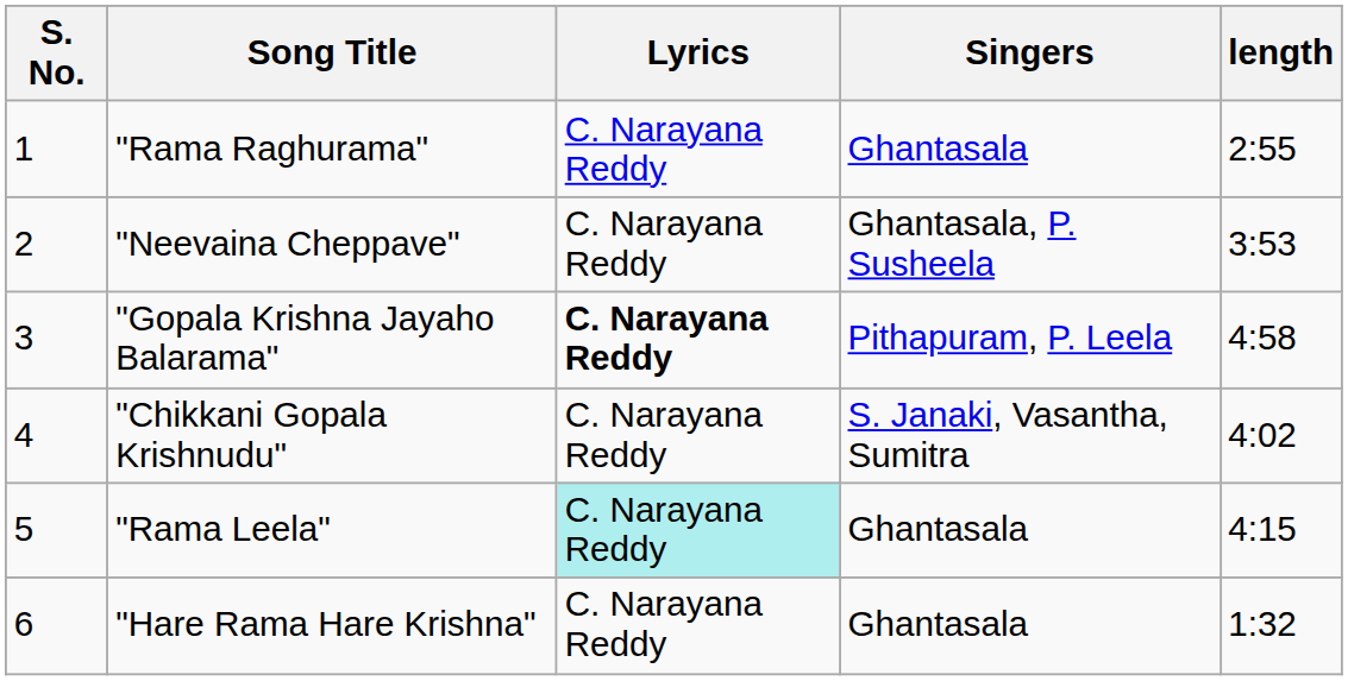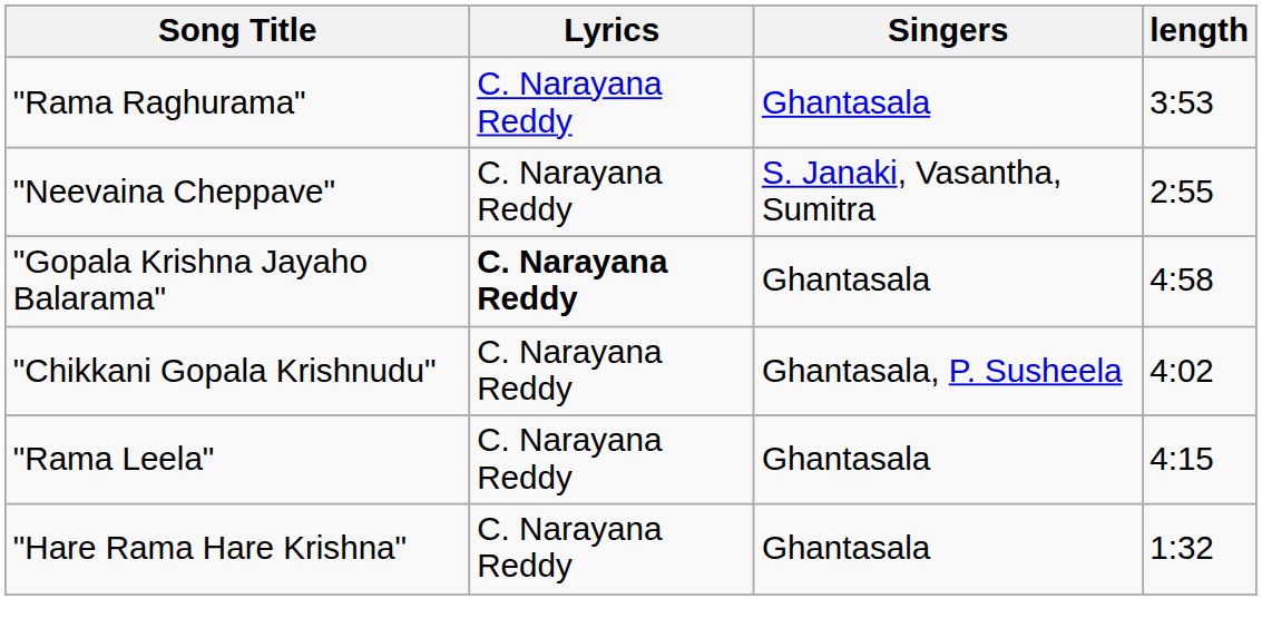 <table class="wikitable">
 <tr>
-<th>S. No.</th>
 <th>Song Title</th>
 <th>Lyrics</th>
 <th>Singers</th>
 <th>length</th>
 </tr>
 <tr>
-<td>1</td>
 <td>"Rama Raghurama"</td>
 <td><a href='#'>C. Narayana Reddy</a></td>
 <td><a href='#'>Ghantasala</a></td>
+<td>3:53</td>
+</tr>
+<tr>
+<td>"Neevaina Cheppave"</td>
+<td>C. Narayana Reddy</td>
+<td><a href='#'>S. Janaki</a>, Vasantha, Sumitra</td>
 <td>2:55</td>
 </tr>
 <tr>
-<td>2</td>
-<td>"Neevaina Cheppave"</td>
-<td>C. Narayana Reddy</td>
-<td>Ghantasala, <a href='#'>P. Susheela</a></td>
-<td>3:53</td>
-</tr>
-<tr>
-<td>3</td>
 <td>"Gopala Krishna Jayaho Balarama"</td>
 <td><strong>C. Narayana Reddy</strong></td>
-<td><a href='#'>Pithapuram</a>, <a href='#'>P. Leela</a></td>
+<td>Ghantasala</td>
 <td>4:58</td>
 </tr>
 <tr>
-<td>4</td>
 <td>"Chikkani Gopala Krishnudu"</td>
 <td>C. Narayana Reddy</td>
-<td><a href='#'>S. Janaki</a>, Vasantha, Sumitra</td>
+<td>Ghantasala, <a href='#'>P. Susheela</a></td>
 <td>4:02</td>
 </tr>
 <tr>
-<td>5</td>
 <td>"Rama Leela"</td>
-<td style="background: paleturquoise;">C. Narayana Reddy</td>
+<td>C. Narayana Reddy</td>
 <td>Ghantasala</td>
 <td>4:15</td>
 </tr>
 <tr>
-<td>6</td>
 <td>"Hare Rama Hare Krishna"</td>
 <td>C. Narayana Reddy</td>
 <td>Ghantasala</td>
 <td>1:32</td>
 </tr>
 </table>
